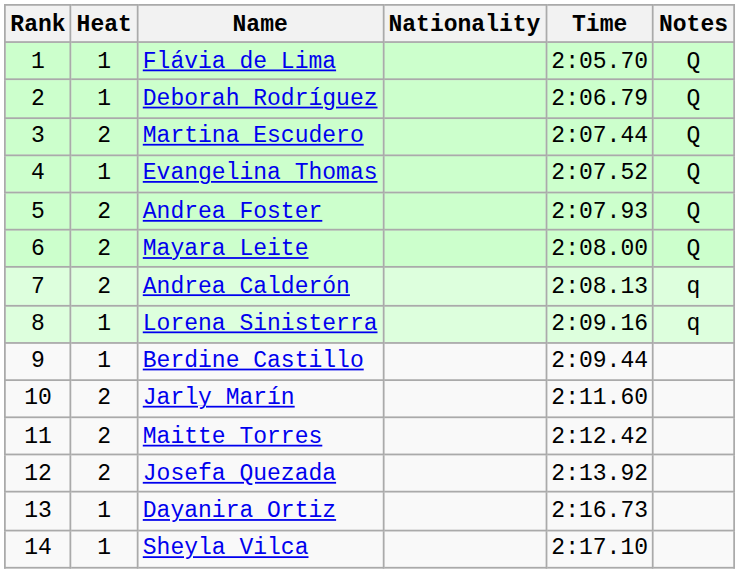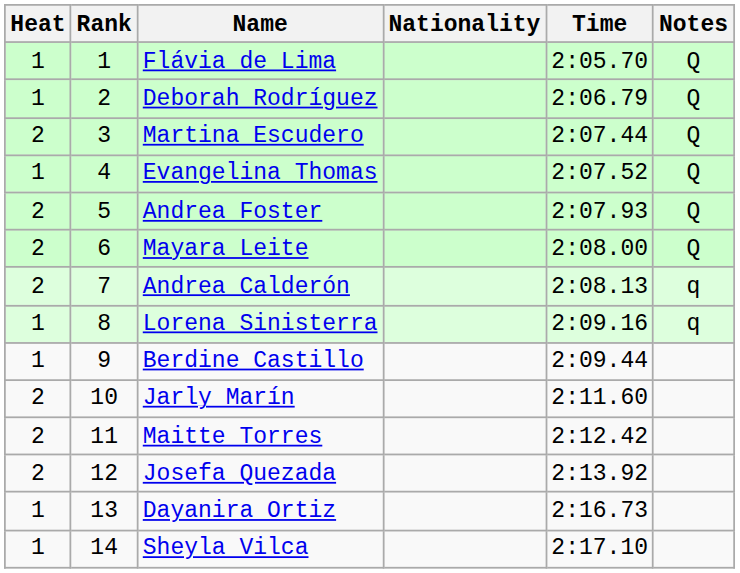 <table class="wikitable sortable" style="text-align:center">
 <tr>
+<th>Heat</th>
 <th>Rank</th>
-<th>Heat</th>
 <th>Name</th>
 <th>Nationality</th>
 <th>Time</th>
 <th>Notes</th>
 </tr>
 <tr bgcolor=ccffcc>
 <td>1</td>
 <td>1</td>
 <td align=left><a href='#'>Flávia de Lima</a></td>
 <td align=left></td>
 <td>2:05.70</td>
 <td>Q</td>
 </tr>
 <tr bgcolor=ccffcc>
+<td>1</td>
 <td>2</td>
-<td>1</td>
 <td align=left><a href='#'>Deborah Rodríguez</a></td>
 <td align=left></td>
 <td>2:06.79</td>
 <td>Q</td>
 </tr>
 <tr bgcolor=ccffcc>
+<td>2</td>
 <td>3</td>
-<td>2</td>
 <td align=left><a href='#'>Martina Escudero</a></td>
 <td align=left></td>
 <td>2:07.44</td>
 <td>Q</td>
 </tr>
 <tr bgcolor=ccffcc>
+<td>1</td>
 <td>4</td>
-<td>1</td>
 <td align=left><a href='#'>Evangelina Thomas</a></td>
 <td align=left></td>
 <td>2:07.52</td>
 <td>Q</td>
 </tr>
 <tr bgcolor=ccffcc>
+<td>2</td>
 <td>5</td>
-<td>2</td>
 <td align=left><a href='#'>Andrea Foster</a></td>
 <td align=left></td>
 <td>2:07.93</td>
 <td>Q</td>
 </tr>
 <tr bgcolor=ccffcc>
+<td>2</td>
 <td>6</td>
-<td>2</td>
 <td align=left><a href='#'>Mayara Leite</a></td>
 <td align=left></td>
 <td>2:08.00</td>
 <td>Q</td>
 </tr>
 <tr bgcolor=ddffdd>
+<td>2</td>
 <td>7</td>
-<td>2</td>
 <td align=left><a href='#'>Andrea Calderón</a></td>
 <td align=left></td>
 <td>2:08.13</td>
 <td>q</td>
 </tr>
 <tr bgcolor=ddffdd>
+<td>1</td>
 <td>8</td>
-<td>1</td>
 <td align=left><a href='#'>Lorena Sinisterra</a></td>
 <td align=left></td>
 <td>2:09.16</td>
 <td>q</td>
 </tr>
 <tr>
+<td>1</td>
 <td>9</td>
-<td>1</td>
 <td align=left><a href='#'>Berdine Castillo</a></td>
 <td align=left></td>
 <td>2:09.44</td>
 <td></td>
 </tr>
 <tr>
+<td>2</td>
 <td>10</td>
-<td>2</td>
 <td align=left><a href='#'>Jarly Marín</a></td>
 <td align=left></td>
 <td>2:11.60</td>
 <td></td>
 </tr>
 <tr>
+<td>2</td>
 <td>11</td>
-<td>2</td>
 <td align=left><a href='#'>Maitte Torres</a></td>
 <td align=left></td>
 <td>2:12.42</td>
 <td></td>
 </tr>
 <tr>
+<td>2</td>
 <td>12</td>
-<td>2</td>
 <td align=left><a href='#'>Josefa Quezada</a></td>
 <td align=left></td>
 <td>2:13.92</td>
 <td></td>
 </tr>
 <tr>
+<td>1</td>
 <td>13</td>
-<td>1</td>
 <td align=left><a href='#'>Dayanira Ortiz</a></td>
 <td align=left></td>
 <td>2:16.73</td>
 <td></td>
 </tr>
 <tr>
+<td>1</td>
 <td>14</td>
-<td>1</td>
 <td align=left><a href='#'>Sheyla Vilca</a></td>
 <td align=left></td>
 <td>2:17.10</td>
 <td></td>
 </tr>
 </table>
